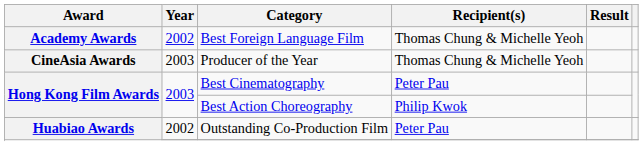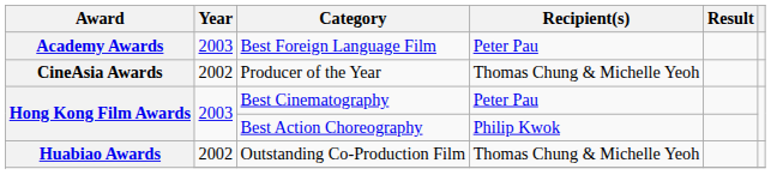 <table class= "wikitable plainrowheaders sortable">
 <tr>
 <th scope="col">Award</th>
 <th scope="col">Year</th>
 <th scope="col">Category</th>
 <th scope="col">Recipient(s)</th>
 <th scope="col">Result</th>
 <th scope="col" class="unsortable"></th>
 </tr>
 <tr>
 <th scope="row"><a href='#'>Academy Awards</a></th>
-<td style="text-align:center;"><a href='#'>2002</a></td>
+<td style="text-align:center;"><a href='#'>2003</a></td>
 <td><a href='#'>Best Foreign Language Film</a></td>
-<td>Thomas Chung & Michelle Yeoh</td>
+<td><a href='#'>Peter Pau</a></td>
 <td></td>
 <td style="text-align:center;"></td>
 </tr>
 <tr>
 <th scope="row">CineAsia Awards</th>
-<td style="text-align:center;">2003</td>
+<td style="text-align:center;">2002</td>
 <td>Producer of the Year</td>
 <td>Thomas Chung & Michelle Yeoh</td>
 <td></td>
 <td style="text-align:center;"></td>
 </tr>
 <tr>
 <th scope="row" rowspan="2"><a href='#'>Hong Kong Film Awards</a></th>
 <td style="text-align:center;" rowspan="2"><a href='#'>2003</a></td>
 <td><a href='#'>Best Cinematography</a></td>
 <td><a href='#'>Peter Pau</a></td>
 <td></td>
 <td style="text-align:center;" rowspan="2"></td>
 </tr>
 <tr>
 <td><a href='#'>Best Action Choreography</a></td>
 <td><a href='#'>Philip Kwok</a></td>
 <td></td>
 </tr>
 <tr>
 <th scope="row" rowspan="3"><a href='#'>Huabiao Awards</a></th>
 <td style="text-align:center;">2002</td>
 <td>Outstanding Co-Production Film</td>
-<td><a href='#'>Peter Pau</a></td>
+<td>Thomas Chung & Michelle Yeoh</td>
 <td></td>
 <td style="text-align:center;"></td>
 </tr>
 <tr>
 </tr>
 </table>
